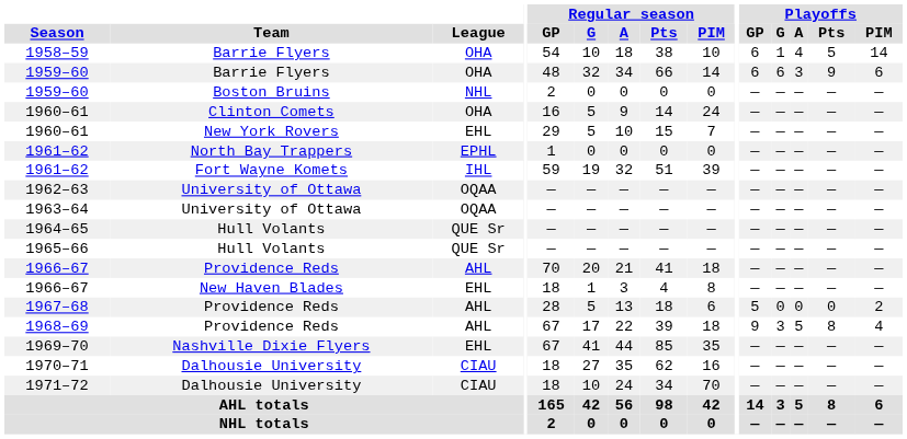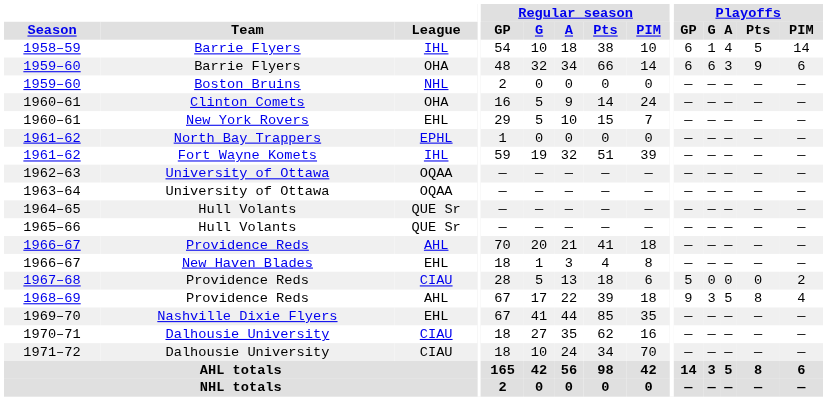 <table border="0" cellpadding="1" cellspacing="0" style="text-align:center; width:60em">
 <tr bgcolor="#e0e0e0">
 <th colspan="3" bgcolor="#ffffff"></th>
 <th rowspan="100" bgcolor="#ffffff"></th>
 <th colspan="5"><a href='#'>Regular season</a></th>
 <th rowspan="100" bgcolor="#ffffff"></th>
 <th colspan="5"><a href='#'>Playoffs</a></th>
 </tr>
 <tr bgcolor="#e0e0e0">
 <th><a href='#'>Season</a></th>
 <th>Team</th>
 <th>League</th>
 <th>GP</th>
 <th><a href='#'>G</a></th>
 <th><a href='#'>A</a></th>
 <th><a href='#'>Pts</a></th>
 <th><a href='#'>PIM</a></th>
 <th>GP</th>
 <th>G</th>
 <th>A</th>
 <th>Pts</th>
 <th>PIM</th>
 </tr>
 <tr>
 <td><a href='#'>1958–59</a></td>
 <td><a href='#'>Barrie Flyers</a></td>
-<td><a href='#'>OHA</a></td>
+<td><a href='#'>IHL</a></td>
 <td>54</td>
 <td>10</td>
 <td>18</td>
 <td>38</td>
 <td>10</td>
 <td>6</td>
 <td>1</td>
 <td>4</td>
 <td>5</td>
 <td>14</td>
 </tr>
 <tr bgcolor="#f0f0f0">
 <td><a href='#'>1959–60</a></td>
 <td>Barrie Flyers</td>
 <td>OHA</td>
 <td>48</td>
 <td>32</td>
 <td>34</td>
 <td>66</td>
 <td>14</td>
 <td>6</td>
 <td>6</td>
 <td>3</td>
 <td>9</td>
 <td>6</td>
 </tr>
 <tr>
 <td><a href='#'>1959–60</a></td>
 <td><a href='#'>Boston Bruins</a></td>
 <td><a href='#'>NHL</a></td>
 <td>2</td>
 <td>0</td>
 <td>0</td>
 <td>0</td>
 <td>0</td>
 <td>—</td>
 <td>—</td>
 <td>—</td>
 <td>—</td>
 <td>—</td>
 </tr>
 <tr bgcolor="#f0f0f0">
 <td>1960–61</td>
 <td><a href='#'>Clinton Comets</a></td>
 <td>OHA</td>
 <td>16</td>
 <td>5</td>
 <td>9</td>
 <td>14</td>
 <td>24</td>
 <td>—</td>
 <td>—</td>
 <td>—</td>
 <td>—</td>
 <td>—</td>
 </tr>
 <tr>
 <td>1960–61</td>
 <td><a href='#'>New York Rovers</a></td>
 <td>EHL</td>
 <td>29</td>
 <td>5</td>
 <td>10</td>
 <td>15</td>
 <td>7</td>
 <td>—</td>
 <td>—</td>
 <td>—</td>
 <td>—</td>
 <td>—</td>
 </tr>
 <tr bgcolor="#f0f0f0">
 <td><a href='#'>1961–62</a></td>
 <td><a href='#'>North Bay Trappers</a></td>
 <td><a href='#'>EPHL</a></td>
 <td>1</td>
 <td>0</td>
 <td>0</td>
 <td>0</td>
 <td>0</td>
 <td>—</td>
 <td>—</td>
 <td>—</td>
 <td>—</td>
 <td>—</td>
 </tr>
 <tr>
 <td><a href='#'>1961–62</a></td>
 <td><a href='#'>Fort Wayne Komets</a></td>
 <td><a href='#'>IHL</a></td>
 <td>59</td>
 <td>19</td>
 <td>32</td>
 <td>51</td>
 <td>39</td>
 <td>—</td>
 <td>—</td>
 <td>—</td>
 <td>—</td>
 <td>—</td>
 </tr>
 <tr bgcolor="#f0f0f0">
 <td>1962–63</td>
 <td><a href='#'>University of Ottawa</a></td>
 <td>OQAA</td>
 <td>—</td>
 <td>—</td>
 <td>—</td>
 <td>—</td>
 <td>—</td>
 <td>—</td>
 <td>—</td>
 <td>—</td>
 <td>—</td>
 <td>—</td>
 </tr>
 <tr>
 <td>1963–64</td>
 <td>University of Ottawa</td>
 <td>OQAA</td>
 <td>—</td>
 <td>—</td>
 <td>—</td>
 <td>—</td>
 <td>—</td>
 <td>—</td>
 <td>—</td>
 <td>—</td>
 <td>—</td>
 <td>—</td>
 </tr>
 <tr bgcolor="#f0f0f0">
 <td>1964–65</td>
 <td>Hull Volants</td>
 <td>QUE Sr</td>
 <td>—</td>
 <td>—</td>
 <td>—</td>
 <td>—</td>
 <td>—</td>
 <td>—</td>
 <td>—</td>
 <td>—</td>
 <td>—</td>
 <td>—</td>
 </tr>
 <tr>
 <td>1965–66</td>
 <td>Hull Volants</td>
 <td>QUE Sr</td>
 <td>—</td>
 <td>—</td>
 <td>—</td>
 <td>—</td>
 <td>—</td>
 <td>—</td>
 <td>—</td>
 <td>—</td>
 <td>—</td>
 <td>—</td>
 </tr>
 <tr bgcolor="#f0f0f0">
 <td><a href='#'>1966–67</a></td>
 <td><a href='#'>Providence Reds</a></td>
 <td><a href='#'>AHL</a></td>
 <td>70</td>
 <td>20</td>
 <td>21</td>
 <td>41</td>
 <td>18</td>
 <td>—</td>
 <td>—</td>
 <td>—</td>
 <td>—</td>
 <td>—</td>
 </tr>
 <tr>
 <td>1966–67</td>
 <td><a href='#'>New Haven Blades</a></td>
 <td>EHL</td>
 <td>18</td>
 <td>1</td>
 <td>3</td>
 <td>4</td>
 <td>8</td>
 <td>—</td>
 <td>—</td>
 <td>—</td>
 <td>—</td>
 <td>—</td>
 </tr>
 <tr bgcolor="#f0f0f0">
 <td><a href='#'>1967–68</a></td>
 <td>Providence Reds</td>
-<td>AHL</td>
+<td><a href='#'>CIAU</a></td>
 <td>28</td>
 <td>5</td>
 <td>13</td>
 <td>18</td>
 <td>6</td>
 <td>5</td>
 <td>0</td>
 <td>0</td>
 <td>0</td>
 <td>2</td>
 </tr>
 <tr>
 <td><a href='#'>1968–69</a></td>
 <td>Providence Reds</td>
 <td>AHL</td>
 <td>67</td>
 <td>17</td>
 <td>22</td>
 <td>39</td>
 <td>18</td>
 <td>9</td>
 <td>3</td>
 <td>5</td>
 <td>8</td>
 <td>4</td>
 </tr>
 <tr bgcolor="#f0f0f0">
 <td>1969–70</td>
 <td><a href='#'>Nashville Dixie Flyers</a></td>
 <td>EHL</td>
 <td>67</td>
 <td>41</td>
 <td>44</td>
 <td>85</td>
 <td>35</td>
 <td>—</td>
 <td>—</td>
 <td>—</td>
 <td>—</td>
 <td>—</td>
 </tr>
 <tr>
 <td>1970–71</td>
 <td><a href='#'>Dalhousie University</a></td>
 <td><a href='#'>CIAU</a></td>
 <td>18</td>
 <td>27</td>
 <td>35</td>
 <td>62</td>
 <td>16</td>
 <td>—</td>
 <td>—</td>
 <td>—</td>
 <td>—</td>
 <td>—</td>
 </tr>
 <tr bgcolor="#f0f0f0">
 <td>1971–72</td>
 <td>Dalhousie University</td>
 <td>CIAU</td>
 <td>18</td>
 <td>10</td>
 <td>24</td>
 <td>34</td>
 <td>70</td>
 <td>—</td>
 <td>—</td>
 <td>—</td>
 <td>—</td>
 <td>—</td>
 </tr>
 <tr bgcolor="#e0e0e0">
 <th colspan="3">AHL totals</th>
 <th>165</th>
 <th>42</th>
 <th>56</th>
 <th>98</th>
 <th>42</th>
 <th>14</th>
 <th>3</th>
 <th>5</th>
 <th>8</th>
 <th>6</th>
 </tr>
 <tr bgcolor="#e0e0e0">
 <th colspan="3">NHL totals</th>
 <th>2</th>
 <th>0</th>
 <th>0</th>
 <th>0</th>
 <th>0</th>
 <th>—</th>
 <th>—</th>
 <th>—</th>
 <th>—</th>
 <th>—</th>
 </tr>
 </table>
